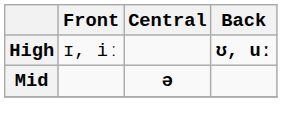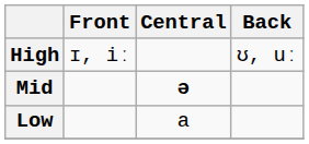 <table class="wikitable IPA">
 <tr>
 <th></th>
 <th>Front</th>
 <th>Central</th>
 <th>Back</th>
 </tr>
 <tr style="text-align: center;">
 <th><strong>High</strong></th>
 <td>ɪ, iː</td>
 <td></td>
-<td><strong>ʊ, uː</strong></td>
+<td>ʊ, uː</td>
 </tr>
 <tr style="text-align: center;">
 <th><strong>Mid</strong></th>
 <td></td>
 <td><strong>ə</strong></td>
 <td></td>
 </tr>
 <tr style="text-align: center;">
+<th><strong>Low</strong></th>
+<td></td>
+<td>a</td>
+<td></td>
+</tr>
+<tr style="text-align: center;">
 </tr>
 </table>
